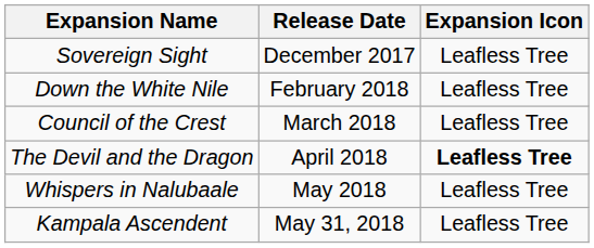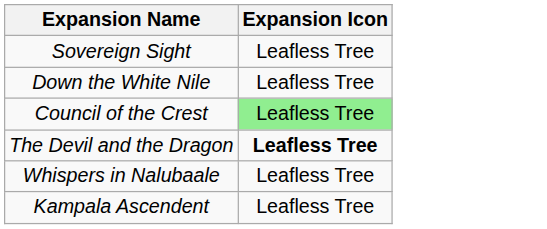 <table class="wikitable" style="text-align:center">
 <tr>
 <th>Expansion Name</th>
-<th>Release Date</th>
 <th>Expansion Icon</th>
 </tr>
 <tr>
 <td><em>Sovereign Sight</em></td>
-<td>December 2017</td>
 <td>Leafless Tree</td>
 </tr>
 <tr>
 <td><em>Down the White Nile</em></td>
-<td>February 2018</td>
 <td>Leafless Tree</td>
 </tr>
 <tr>
 <td><em>Council of the Crest</em></td>
-<td>March 2018</td>
-<td>Leafless Tree</td>
+<td style="background: lightgreen;">Leafless Tree</td>
 </tr>
 <tr>
 <td><em>The Devil and the Dragon</em></td>
-<td>April 2018</td>
 <td><strong>Leafless Tree</strong></td>
 </tr>
 <tr>
 <td><em>Whispers in Nalubaale</em></td>
-<td>May 2018</td>
 <td>Leafless Tree</td>
 </tr>
 <tr>
 <td><em>Kampala Ascendent</em></td>
-<td>May 31, 2018</td>
 <td>Leafless Tree</td>
 </tr>
 </table>
